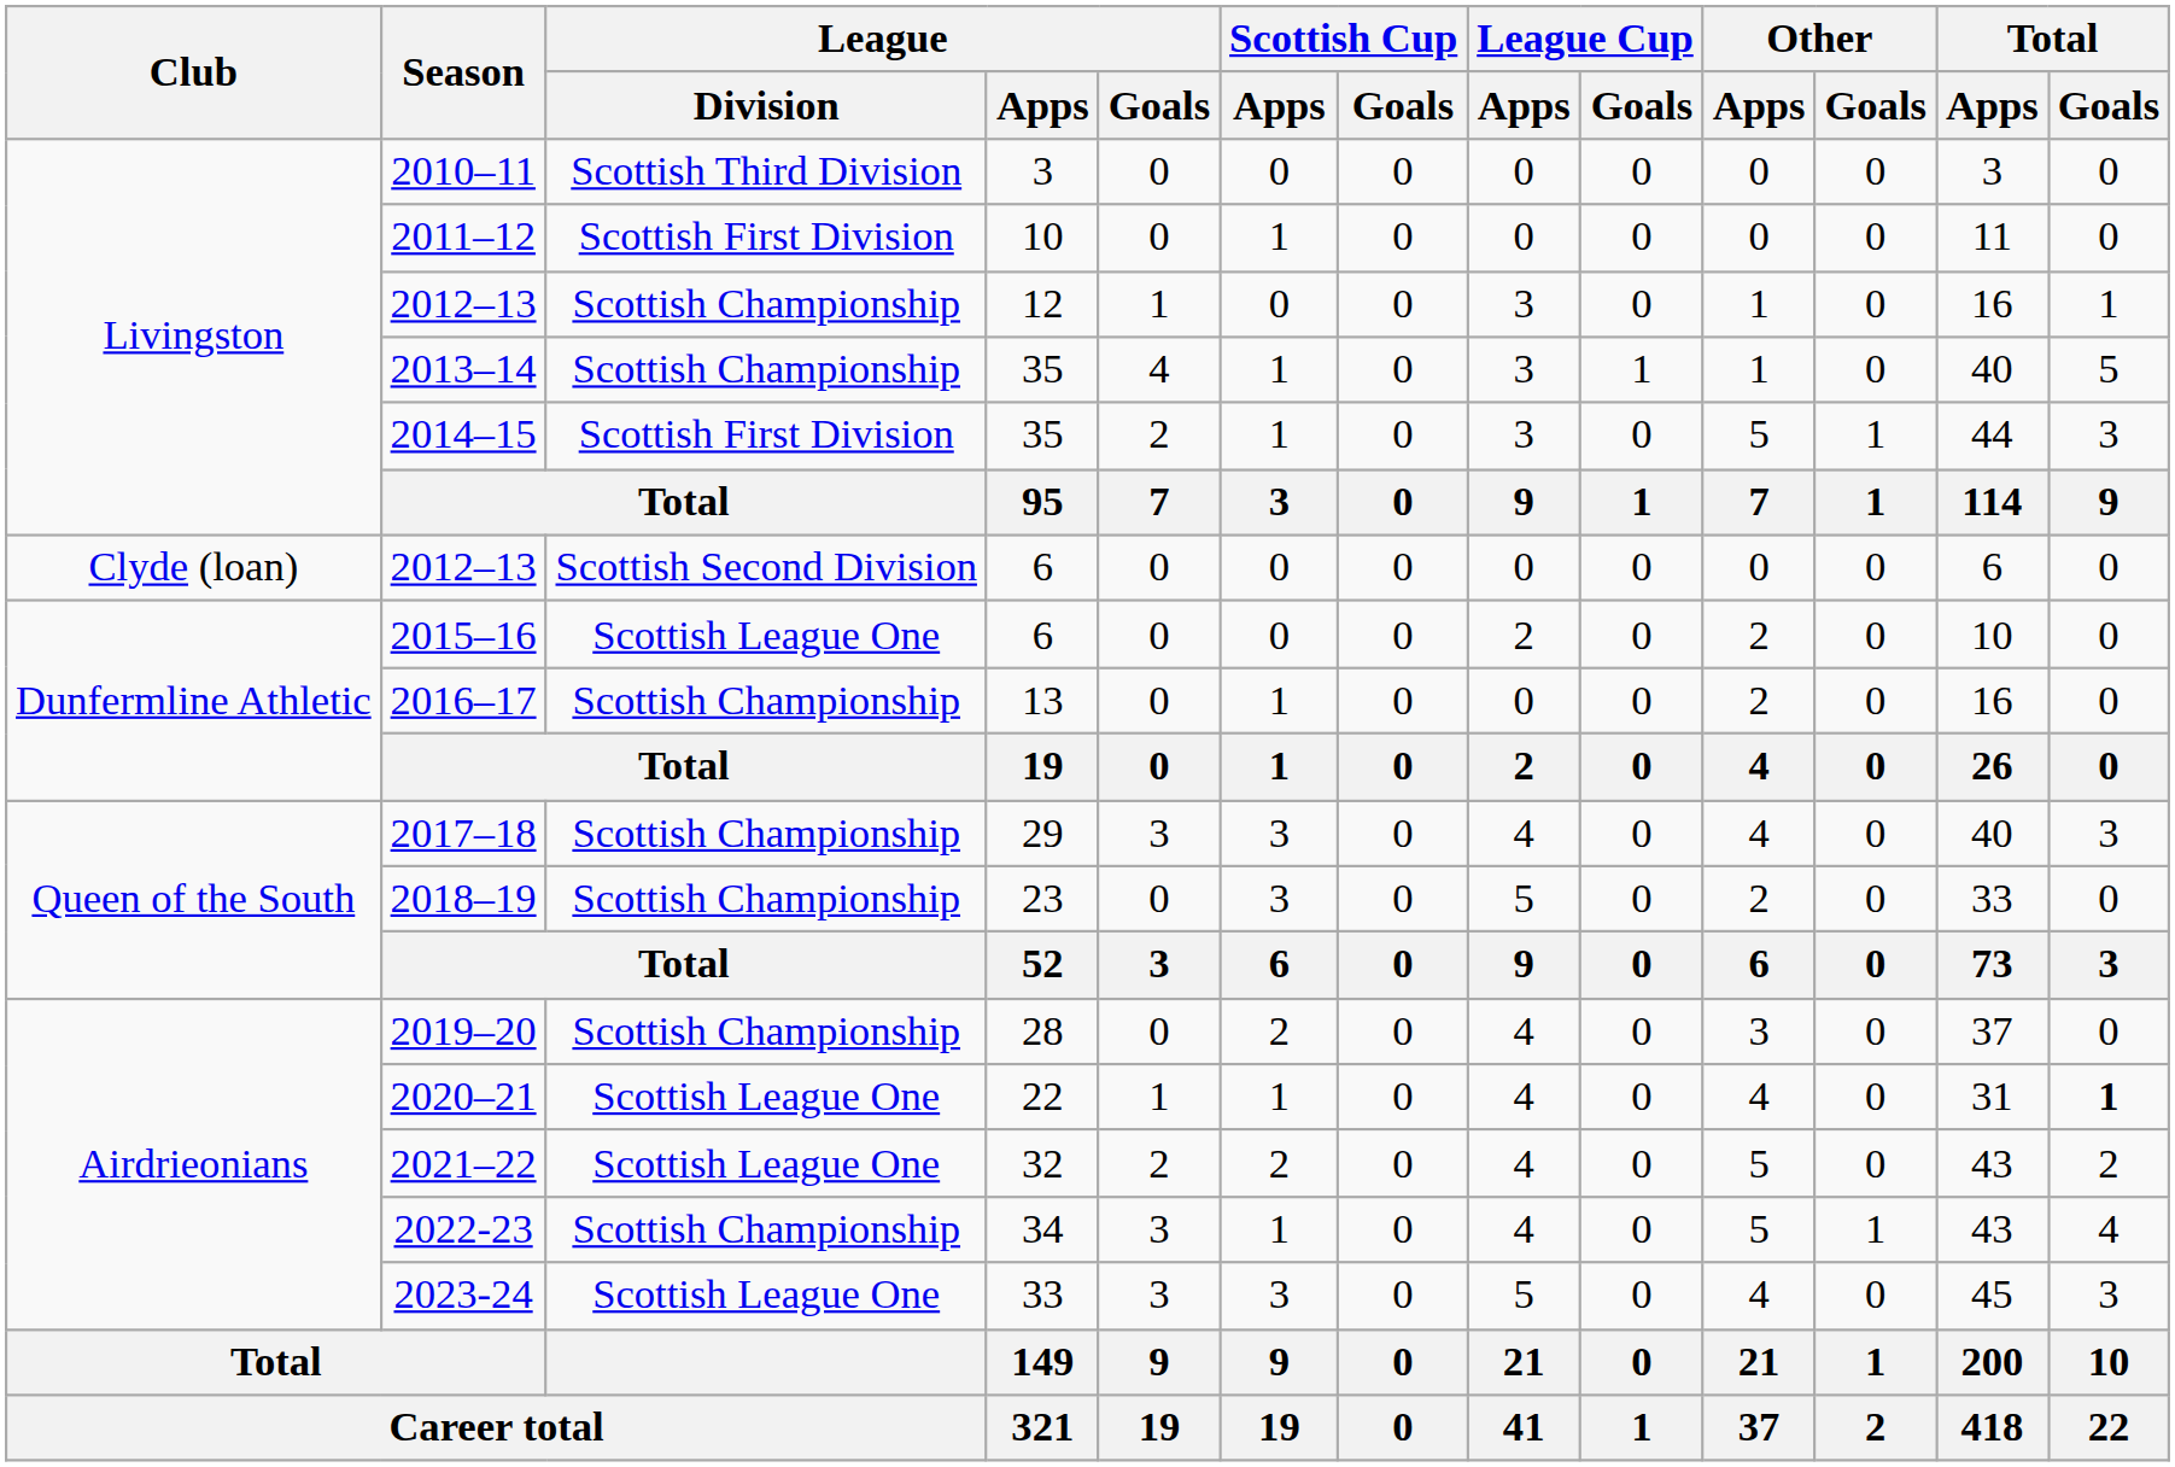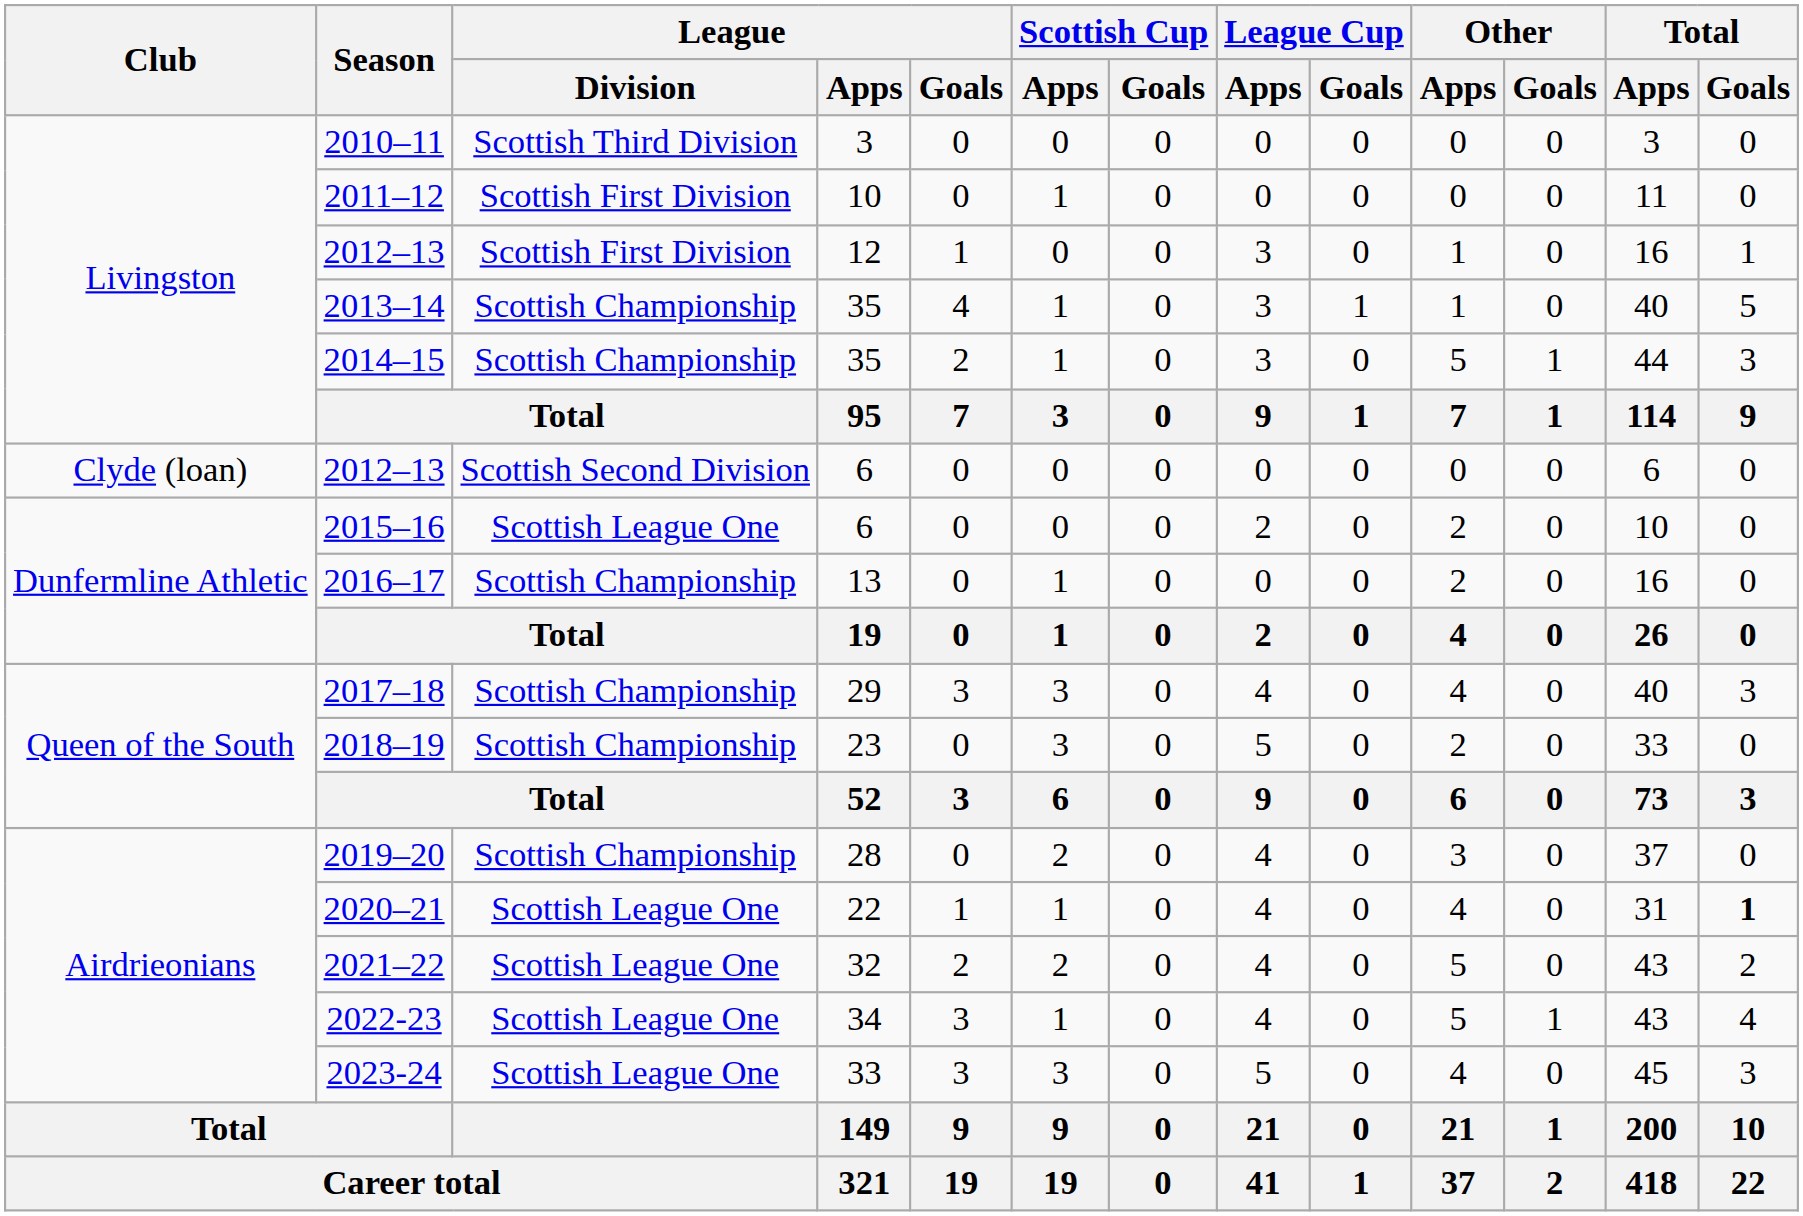 <table class="wikitable" style="text-align: center;">
 <tr>
 <th rowspan="2">Club</th>
 <th rowspan="2">Season</th>
 <th colspan="3">League</th>
 <th colspan="2"><a href='#'>Scottish Cup</a></th>
 <th colspan="2"><a href='#'>League Cup</a></th>
 <th colspan="2">Other</th>
 <th colspan="2">Total</th>
 </tr>
 <tr>
 <th>Division</th>
 <th>Apps</th>
 <th>Goals</th>
 <th>Apps</th>
 <th>Goals</th>
 <th>Apps</th>
 <th>Goals</th>
 <th>Apps</th>
 <th>Goals</th>
 <th>Apps</th>
 <th>Goals</th>
 </tr>
 <tr>
 <td rowspan="6"><a href='#'>Livingston</a></td>
 <td><a href='#'>2010–11</a></td>
 <td><a href='#'>Scottish Third Division</a></td>
 <td>3</td>
 <td>0</td>
 <td>0</td>
 <td>0</td>
 <td>0</td>
 <td>0</td>
 <td>0</td>
 <td>0</td>
 <td>3</td>
 <td>0</td>
 </tr>
 <tr>
 <td><a href='#'>2011–12</a></td>
 <td><a href='#'>Scottish First Division</a></td>
 <td>10</td>
 <td>0</td>
 <td>1</td>
 <td>0</td>
 <td>0</td>
 <td>0</td>
 <td>0</td>
 <td>0</td>
 <td>11</td>
 <td>0</td>
 </tr>
 <tr>
 <td><a href='#'>2012–13</a></td>
-<td><a href='#'>Scottish Championship</a></td>
+<td><a href='#'>Scottish First Division</a></td>
 <td>12</td>
 <td>1</td>
 <td>0</td>
 <td>0</td>
 <td>3</td>
 <td>0</td>
 <td>1</td>
 <td>0</td>
 <td>16</td>
 <td>1</td>
 </tr>
 <tr>
 <td><a href='#'>2013–14</a></td>
 <td><a href='#'>Scottish Championship</a></td>
 <td>35</td>
 <td>4</td>
 <td>1</td>
 <td>0</td>
 <td>3</td>
 <td>1</td>
 <td>1</td>
 <td>0</td>
 <td>40</td>
 <td>5</td>
 </tr>
 <tr>
 <td><a href='#'>2014–15</a></td>
-<td><a href='#'>Scottish First Division</a></td>
+<td><a href='#'>Scottish Championship</a></td>
 <td>35</td>
 <td>2</td>
 <td>1</td>
 <td>0</td>
 <td>3</td>
 <td>0</td>
 <td>5</td>
 <td>1</td>
 <td>44</td>
 <td>3</td>
 </tr>
 <tr>
 <th colspan="2">Total</th>
 <th>95</th>
 <th>7</th>
 <th>3</th>
 <th>0</th>
 <th>9</th>
 <th>1</th>
 <th>7</th>
 <th>1</th>
 <th>114</th>
 <th>9</th>
 </tr>
 <tr>
 <td><a href='#'>Clyde</a> (loan)</td>
 <td><a href='#'>2012–13</a></td>
 <td><a href='#'>Scottish Second Division</a></td>
 <td>6</td>
 <td>0</td>
 <td>0</td>
 <td>0</td>
 <td>0</td>
 <td>0</td>
 <td>0</td>
 <td>0</td>
 <td>6</td>
 <td>0</td>
 </tr>
 <tr>
 <td rowspan="3"><a href='#'>Dunfermline Athletic</a></td>
 <td><a href='#'>2015–16</a></td>
 <td><a href='#'>Scottish League One</a></td>
 <td>6</td>
 <td>0</td>
 <td>0</td>
 <td>0</td>
 <td>2</td>
 <td>0</td>
 <td>2</td>
 <td>0</td>
 <td>10</td>
 <td>0</td>
 </tr>
 <tr>
 <td><a href='#'>2016–17</a></td>
 <td><a href='#'>Scottish Championship</a></td>
 <td>13</td>
 <td>0</td>
 <td>1</td>
 <td>0</td>
 <td>0</td>
 <td>0</td>
 <td>2</td>
 <td>0</td>
 <td>16</td>
 <td>0</td>
 </tr>
 <tr>
 <th colspan="2">Total</th>
 <th>19</th>
 <th>0</th>
 <th>1</th>
 <th>0</th>
 <th>2</th>
 <th>0</th>
 <th>4</th>
 <th>0</th>
 <th>26</th>
 <th>0</th>
 </tr>
 <tr>
 <td rowspan=3><a href='#'>Queen of the South</a></td>
 <td><a href='#'>2017–18</a></td>
 <td><a href='#'>Scottish Championship</a></td>
 <td>29</td>
 <td>3</td>
 <td>3</td>
 <td>0</td>
 <td>4</td>
 <td>0</td>
 <td>4</td>
 <td>0</td>
 <td>40</td>
 <td>3</td>
 </tr>
 <tr>
 <td><a href='#'>2018–19</a></td>
 <td><a href='#'>Scottish Championship</a></td>
 <td>23</td>
 <td>0</td>
 <td>3</td>
 <td>0</td>
 <td>5</td>
 <td>0</td>
 <td>2</td>
 <td>0</td>
 <td>33</td>
 <td>0</td>
 </tr>
 <tr>
 <th colspan=2>Total</th>
 <th>52</th>
 <th>3</th>
 <th>6</th>
 <th>0</th>
 <th>9</th>
 <th>0</th>
 <th>6</th>
 <th>0</th>
 <th>73</th>
 <th>3</th>
 </tr>
 <tr>
 <td rowspan="5"><a href='#'>Airdrieonians</a></td>
 <td><a href='#'>2019–20</a></td>
 <td><a href='#'>Scottish Championship</a></td>
 <td>28</td>
 <td>0</td>
 <td>2</td>
 <td>0</td>
 <td>4</td>
 <td>0</td>
 <td>3</td>
 <td>0</td>
 <td>37</td>
 <td>0</td>
 </tr>
 <tr>
 <td><a href='#'>2020–21</a></td>
 <td><a href='#'>Scottish League One</a></td>
 <td>22</td>
 <td>1</td>
 <td>1</td>
 <td>0</td>
 <td>4</td>
 <td>0</td>
 <td>4</td>
 <td>0</td>
 <td>31</td>
 <td><strong>1</strong></td>
 </tr>
 <tr>
 <td><a href='#'>2021–22</a></td>
 <td><a href='#'>Scottish League One</a></td>
 <td>32</td>
 <td>2</td>
 <td>2</td>
 <td>0</td>
 <td>4</td>
 <td>0</td>
 <td>5</td>
 <td>0</td>
 <td>43</td>
 <td>2</td>
 </tr>
 <tr>
 <td><a href='#'>2022-23</a></td>
-<td><a href='#'>Scottish Championship</a></td>
+<td><a href='#'>Scottish League One</a></td>
 <td>34</td>
 <td>3</td>
 <td>1</td>
 <td>0</td>
 <td>4</td>
 <td>0</td>
 <td>5</td>
 <td>1</td>
 <td>43</td>
 <td>4</td>
 </tr>
 <tr>
 <td><a href='#'>2023-24</a></td>
 <td><a href='#'>Scottish League One</a></td>
 <td>33</td>
 <td>3</td>
 <td>3</td>
 <td>0</td>
 <td>5</td>
 <td>0</td>
 <td>4</td>
 <td>0</td>
 <td>45</td>
 <td>3</td>
 </tr>
 <tr>
 <th colspan="2">Total</th>
 <th></th>
 <th>149</th>
 <th>9</th>
 <th>9</th>
 <th>0</th>
 <th>21</th>
 <th>0</th>
 <th>21</th>
 <th>1</th>
 <th>200</th>
 <th>10</th>
 </tr>
 <tr>
 <th colspan="3">Career total</th>
 <th>321</th>
 <th>19</th>
 <th>19</th>
 <th>0</th>
 <th>41</th>
 <th>1</th>
 <th>37</th>
 <th>2</th>
 <th>418</th>
 <th>22</th>
 </tr>
 </table>
